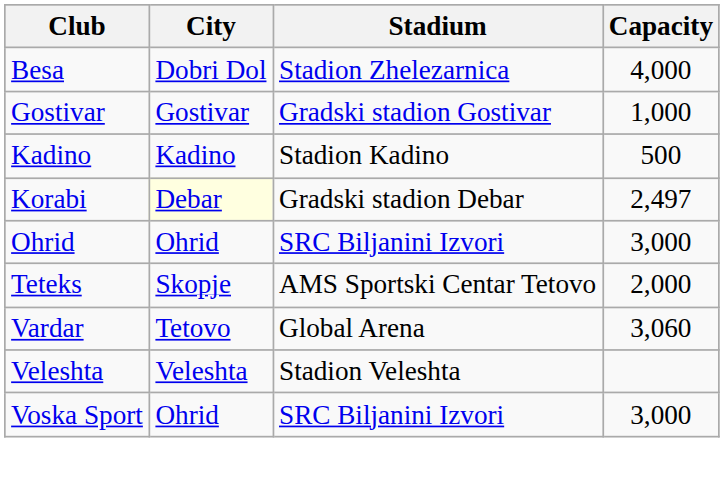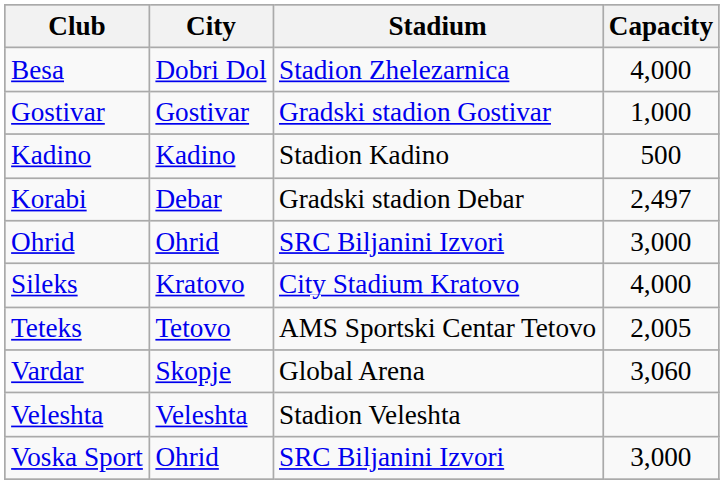 <table class="wikitable sortable">
 <tr>
 <th>Club</th>
 <th>City</th>
 <th>Stadium</th>
 <th>Capacity</th>
 </tr>
 <tr>
 <td><a href='#'>Besa</a></td>
 <td><a href='#'>Dobri Dol</a></td>
 <td><a href='#'>Stadion Zhelezarnica</a></td>
 <td align=center>4,000</td>
 </tr>
 <tr>
 <td><a href='#'>Gostivar</a></td>
 <td><a href='#'>Gostivar</a></td>
 <td><a href='#'>Gradski stadion Gostivar</a></td>
 <td align=center>1,000</td>
 </tr>
 <tr>
 <td><a href='#'>Kadino</a></td>
 <td><a href='#'>Kadino</a></td>
 <td>Stadion Kadino</td>
 <td align=center>500</td>
 </tr>
 <tr>
 <td><a href='#'>Korabi</a></td>
-<td style="background: lightyellow;"><a href='#'>Debar</a></td>
+<td><a href='#'>Debar</a></td>
 <td>Gradski stadion Debar</td>
 <td align=center>2,497</td>
 </tr>
 <tr>
 <td><a href='#'>Ohrid</a></td>
 <td><a href='#'>Ohrid</a></td>
 <td><a href='#'>SRC Biljanini Izvori</a></td>
 <td align=center>3,000</td>
 </tr>
 <tr>
+<td><a href='#'>Sileks</a></td>
+<td><a href='#'>Kratovo</a></td>
+<td><a href='#'>City Stadium Kratovo</a></td>
+<td align=center>4,000</td>
+</tr>
+<tr>
 <td><a href='#'>Teteks</a></td>
-<td><a href='#'>Skopje</a></td>
+<td><a href='#'>Tetovo</a></td>
 <td>AMS Sportski Centar Tetovo</td>
-<td align=center>2,000</td>
+<td align=center>2,005</td>
 </tr>
 <tr>
 <td><a href='#'>Vardar</a></td>
-<td><a href='#'>Tetovo</a></td>
+<td><a href='#'>Skopje</a></td>
 <td>Global Arena</td>
 <td align=center>3,060</td>
 </tr>
 <tr>
 <td><a href='#'>Veleshta</a></td>
 <td><a href='#'>Veleshta</a></td>
 <td>Stadion Veleshta</td>
 <td></td>
 </tr>
 <tr>
 <td><a href='#'>Voska Sport</a></td>
 <td><a href='#'>Ohrid</a></td>
 <td><a href='#'>SRC Biljanini Izvori</a></td>
 <td align=center>3,000</td>
 </tr>
 </table>
